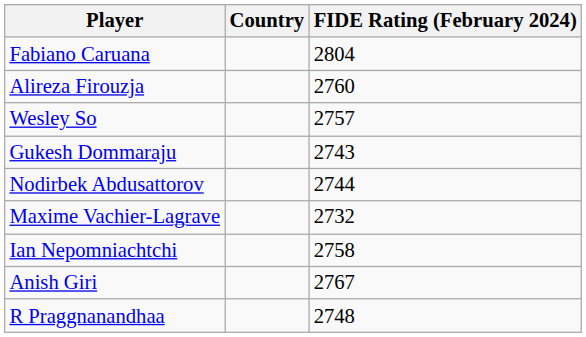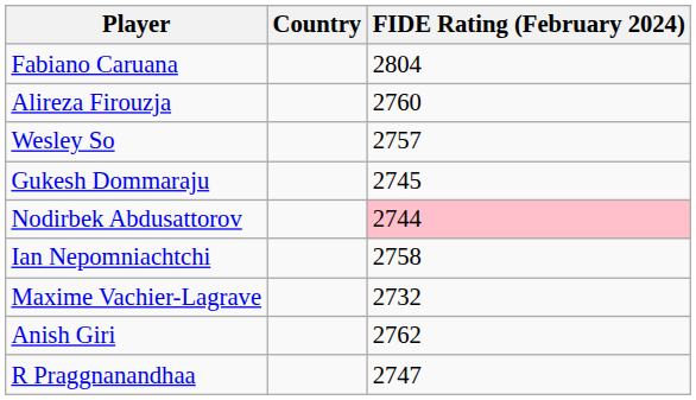 <table class="wikitable sortable">
 <tr>
 <th>Player</th>
 <th>Country</th>
 <th>FIDE Rating (February 2024)</th>
 </tr>
 <tr>
 <td><a href='#'>Fabiano Caruana</a></td>
 <td></td>
 <td>2804</td>
 </tr>
 <tr>
 <td><a href='#'>Alireza Firouzja</a></td>
 <td></td>
 <td>2760</td>
 </tr>
 <tr>
 <td><a href='#'>Wesley So</a></td>
 <td></td>
 <td>2757</td>
 </tr>
 <tr>
 <td><a href='#'>Gukesh Dommaraju</a></td>
 <td></td>
-<td>2743</td>
+<td>2745</td>
 </tr>
 <tr>
 <td><a href='#'>Nodirbek Abdusattorov</a></td>
 <td></td>
-<td>2744</td>
+<td style="background: pink;">2744</td>
+</tr>
+<tr>
+<td><a href='#'>Ian Nepomniachtchi</a></td>
+<td></td>
+<td>2758</td>
 </tr>
 <tr>
 <td><a href='#'>Maxime Vachier-Lagrave</a></td>
 <td></td>
 <td>2732</td>
 </tr>
 <tr>
-<td><a href='#'>Ian Nepomniachtchi</a></td>
-<td></td>
-<td>2758</td>
-</tr>
-<tr>
 <td><a href='#'>Anish Giri</a></td>
 <td></td>
-<td>2767</td>
+<td>2762</td>
 </tr>
 <tr>
 <td><a href='#'>R Praggnanandhaa</a></td>
 <td></td>
-<td>2748</td>
+<td>2747</td>
 </tr>
 </table>
